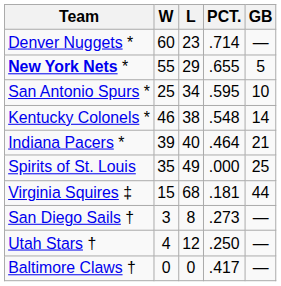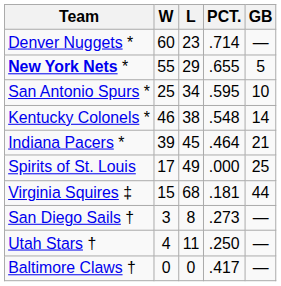 <table class="wikitable" style="text-align:center;">
 <tr>
 <th>Team</th>
 <th>W</th>
 <th>L</th>
 <th>PCT.</th>
 <th>GB</th>
 </tr>
 <tr>
 <td align="left"><a href='#'>Denver Nuggets</a> *</td>
 <td>60</td>
 <td>23</td>
 <td>.714</td>
 <td>—</td>
 </tr>
 <tr>
 <td align="left"><strong><a href='#'>New York Nets</a></strong> *</td>
 <td>55</td>
 <td>29</td>
 <td>.655</td>
 <td>5</td>
 </tr>
 <tr>
 <td align="left"><a href='#'>San Antonio Spurs</a> *</td>
 <td>25</td>
 <td>34</td>
 <td>.595</td>
 <td>10</td>
 </tr>
 <tr>
 <td align="left"><a href='#'>Kentucky Colonels</a> *</td>
 <td>46</td>
 <td>38</td>
 <td>.548</td>
 <td>14</td>
 </tr>
 <tr>
 <td align="left"><a href='#'>Indiana Pacers</a> *</td>
 <td>39</td>
-<td>40</td>
+<td>45</td>
 <td>.464</td>
 <td>21</td>
 </tr>
 <tr>
 <td align="left"><a href='#'>Spirits of St. Louis</a></td>
-<td>35</td>
+<td>17</td>
 <td>49</td>
 <td>.000</td>
 <td>25</td>
 </tr>
 <tr>
 <td align="left"><a href='#'>Virginia Squires</a> ‡</td>
 <td>15</td>
 <td>68</td>
 <td>.181</td>
 <td>44</td>
 </tr>
 <tr>
 <td align="left"><a href='#'>San Diego Sails</a> †</td>
 <td>3</td>
 <td>8</td>
 <td>.273</td>
 <td>—</td>
 </tr>
 <tr>
 <td align="left"><a href='#'>Utah Stars</a> †</td>
 <td>4</td>
-<td>12</td>
+<td>11</td>
 <td>.250</td>
 <td>—</td>
 </tr>
 <tr>
 <td align="left"><a href='#'>Baltimore Claws</a> †</td>
 <td>0</td>
 <td>0</td>
 <td>.417</td>
 <td>—</td>
 </tr>
 </table>
